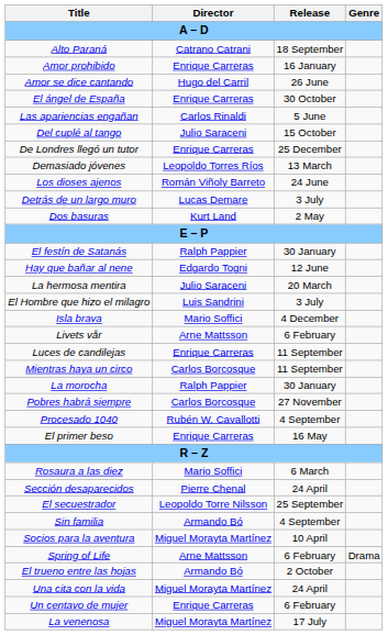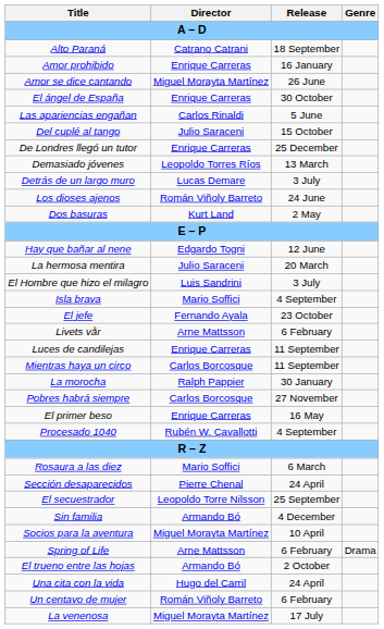 <table class="wikitable" style="margin:1em 0 1em 1em; text-align: center; font-size: 90%;">
 <tr>
 <th scope="col">Title</th>
 <th scope="col">Director</th>
 <th scope="col">Release</th>
 <th scope="col">Genre</th>
 </tr>
 <tr>
 <th colspan="4" style="background-color:#88ccff; font-size:110%;"><strong>A – D</strong></th>
 </tr>
 <tr>
 <td><em> <a href='#'>Alto Paraná</a></em></td>
 <td><a href='#'>Catrano Catrani</a></td>
 <td>18 September</td>
 <td></td>
 </tr>
 <tr>
 <td><em><a href='#'>Amor prohibido</a></em></td>
 <td><a href='#'>Enrique Carreras</a></td>
 <td>16 January</td>
 <td></td>
 </tr>
 <tr>
 <td><em><a href='#'>Amor se dice cantando</a></em></td>
-<td><a href='#'>Hugo del Carril</a></td>
+<td><a href='#'>Miguel Morayta Martínez</a></td>
 <td>26 June</td>
 <td></td>
 </tr>
 <tr>
 <td><em><a href='#'>El ángel de España</a></em></td>
 <td><a href='#'>Enrique Carreras</a></td>
 <td>30 October</td>
 <td></td>
 </tr>
 <tr>
 <td><em><a href='#'>Las apariencias engañan</a></em></td>
 <td><a href='#'>Carlos Rinaldi</a></td>
 <td>5 June</td>
 <td></td>
 </tr>
 <tr>
 <td><em><a href='#'>Del cuplé al tango</a></em></td>
 <td><a href='#'>Julio Saraceni</a></td>
 <td>15 October</td>
 <td></td>
 </tr>
 <tr>
 <td><em>De Londres llegó un tutor</em></td>
 <td><a href='#'>Enrique Carreras</a></td>
 <td>25 December</td>
 <td></td>
 </tr>
 <tr>
 <td><em>Demasiado jóvenes</em></td>
 <td><a href='#'>Leopoldo Torres Ríos</a></td>
 <td>13 March</td>
 <td></td>
 </tr>
 <tr>
+<td><em><a href='#'>Detrás de un largo muro</a></em></td>
+<td><a href='#'>Lucas Demare</a></td>
+<td>3 July</td>
+<td></td>
+</tr>
+<tr>
 <td><em><a href='#'>Los dioses ajenos</a></em></td>
 <td><a href='#'>Román Viñoly Barreto</a></td>
 <td>24 June</td>
-<td></td>
-</tr>
-<tr>
-<td><em><a href='#'>Detrás de un largo muro</a></em></td>
-<td><a href='#'>Lucas Demare</a></td>
-<td>3 July</td>
 <td></td>
 </tr>
 <tr>
 <td><em><a href='#'>Dos basuras</a></em></td>
 <td><a href='#'>Kurt Land</a></td>
 <td>2 May</td>
 <td></td>
 </tr>
 <tr>
 <th colspan="4" style="background-color:#88ccff; font-size:110%;"><strong>E – P</strong></th>
-</tr>
-<tr>
-<td><em><a href='#'>El festín de Satanás</a></em></td>
-<td><a href='#'>Ralph Pappier</a></td>
-<td>30 January</td>
-<td></td>
 </tr>
 <tr>
 <td><em><a href='#'>Hay que bañar al nene</a></em></td>
 <td><a href='#'>Edgardo Togni</a></td>
 <td>12 June</td>
 <td></td>
 </tr>
 <tr>
 <td><em>La hermosa mentira</em></td>
 <td><a href='#'>Julio Saraceni</a></td>
 <td>20 March</td>
 <td></td>
 </tr>
 <tr>
 <td><em>El Hombre que hizo el milagro</em></td>
 <td><a href='#'>Luis Sandrini</a></td>
 <td>3 July</td>
 <td></td>
 </tr>
 <tr>
 <td><em><a href='#'>Isla brava</a></em></td>
 <td><a href='#'>Mario Soffici</a></td>
-<td>4 December</td>
+<td>4 September</td>
+<td></td>
+</tr>
+<tr>
+<td><em><a href='#'>El jefe</a></em></td>
+<td><a href='#'>Fernando Ayala</a></td>
+<td>23 October</td>
 <td></td>
 </tr>
 <tr>
 <td><em>Livets vår</em></td>
 <td><a href='#'>Arne Mattsson</a></td>
 <td>6 February</td>
 <td></td>
 </tr>
 <tr>
 <td><em>Luces de candilejas</em></td>
 <td><a href='#'>Enrique Carreras</a></td>
 <td>11 September</td>
 <td></td>
 </tr>
 <tr>
 <td><em><a href='#'>Mientras haya un circo</a></em></td>
 <td><a href='#'>Carlos Borcosque</a></td>
 <td>11 September</td>
 <td></td>
 </tr>
 <tr>
 <td><em><a href='#'>La morocha</a></em></td>
 <td><a href='#'>Ralph Pappier</a></td>
 <td>30 January</td>
 <td></td>
 </tr>
 <tr>
 <td><em><a href='#'>Pobres habrá siempre</a></em></td>
 <td><a href='#'>Carlos Borcosque</a></td>
 <td>27 November</td>
 <td></td>
 </tr>
 <tr>
+<td><em>El primer beso</em></td>
+<td><a href='#'>Enrique Carreras</a></td>
+<td>16 May</td>
+<td></td>
+</tr>
+<tr>
 <td><em><a href='#'>Procesado 1040</a></em></td>
 <td><a href='#'>Rubén W. Cavallotti</a></td>
 <td>4 September</td>
-<td></td>
-</tr>
-<tr>
-<td><em>El primer beso</em></td>
-<td><a href='#'>Enrique Carreras</a></td>
-<td>16 May</td>
 <td></td>
 </tr>
 <tr>
 <th colspan="4" style="background-color:#88ccff; font-size:110%;"><strong>R – Z</strong></th>
 </tr>
 <tr>
 <td><em><a href='#'>Rosaura a las diez</a></em></td>
 <td><a href='#'>Mario Soffici</a></td>
 <td>6 March</td>
 <td></td>
 </tr>
 <tr>
 <td><em><a href='#'>Sección desaparecidos</a></em></td>
 <td><a href='#'>Pierre Chenal</a></td>
 <td>24 April</td>
 <td></td>
 </tr>
 <tr>
 <td><em><a href='#'>El secuestrador</a></em></td>
 <td><a href='#'>Leopoldo Torre Nilsson</a></td>
 <td>25 September</td>
 <td></td>
 </tr>
 <tr>
 <td><em><a href='#'>Sin familia</a></em></td>
 <td><a href='#'>Armando Bó</a></td>
-<td>4 September</td>
+<td>4 December</td>
 <td></td>
 </tr>
 <tr>
 <td><em><a href='#'>Socios para la aventura</a></em></td>
 <td><a href='#'>Miguel Morayta Martínez</a></td>
 <td>10 April</td>
 <td></td>
 </tr>
 <tr>
 <td><em><a href='#'>Spring of Life</a></em></td>
 <td><a href='#'>Arne Mattsson</a></td>
 <td>6 February</td>
 <td>Drama</td>
 </tr>
 <tr>
 <td><em><a href='#'>El trueno entre las hojas</a></em></td>
 <td><a href='#'>Armando Bó</a></td>
 <td>2 October</td>
 <td></td>
 </tr>
 <tr>
 <td><em><a href='#'>Una cita con la vida</a></em></td>
-<td><a href='#'>Miguel Morayta Martínez</a></td>
+<td><a href='#'>Hugo del Carril</a></td>
 <td>24 April</td>
 <td></td>
 </tr>
 <tr>
 <td><em><a href='#'>Un centavo de mujer</a></em></td>
-<td><a href='#'>Enrique Carreras</a></td>
+<td><a href='#'>Román Viñoly Barreto</a></td>
 <td>6 February</td>
 <td></td>
 </tr>
 <tr>
 <td><em><a href='#'>La venenosa</a></em></td>
 <td><a href='#'>Miguel Morayta Martínez</a></td>
 <td>17 July</td>
 <td></td>
 </tr>
 </table>
